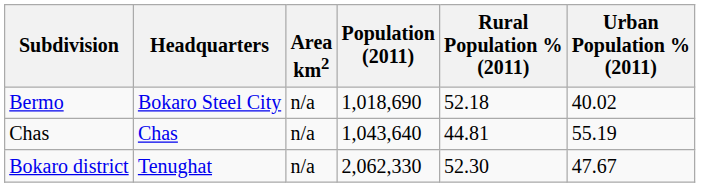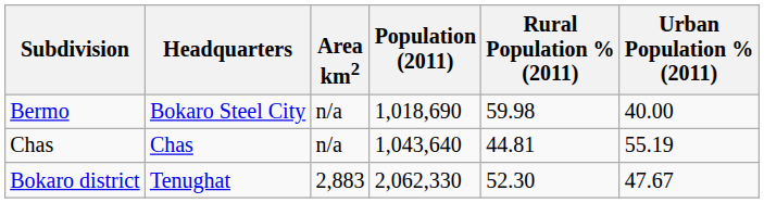 <table class="wikitable sortable">
 <tr>
 <th>Subdivision</th>
 <th>Headquarters</th>
 <th><br>Area<br>km<sup>2</sup></th>
 <th>Population<br>(2011)</th>
 <th>Rural<br>Population %<br>(2011)</th>
 <th>Urban<br> Population % <br>(2011)</th>
 </tr>
 <tr>
 <td><a href='#'>Bermo</a></td>
 <td><a href='#'>Bokaro Steel City</a></td>
 <td>n/a</td>
 <td>1,018,690</td>
-<td>52.18</td>
-<td>40.02</td>
+<td>59.98</td>
+<td>40.00</td>
 </tr>
 <tr>
 <td>Chas</td>
 <td><a href='#'>Chas</a></td>
 <td>n/a</td>
 <td>1,043,640</td>
 <td>44.81</td>
 <td>55.19</td>
 </tr>
 <tr>
 <td><a href='#'>Bokaro district</a></td>
 <td><a href='#'>Tenughat</a></td>
-<td>n/a</td>
+<td>2,883</td>
 <td>2,062,330</td>
 <td>52.30</td>
 <td>47.67</td>
 </tr>
 </table>
